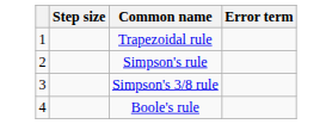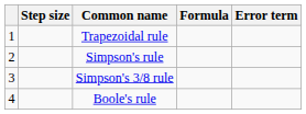 <table class="wikitable" style="margin:1em auto 1em auto; text-align: center;">
 <tr>
 <th></th>
 <th>Step size </th>
 <th>Common name</th>
+<th>Formula</th>
 <th>Error term</th>
 </tr>
 <tr>
 <td>1</td>
 <td></td>
 <td><a href='#'>Trapezoidal rule</a></td>
 <td></td>
+<td></td>
 </tr>
 <tr>
 <td>2</td>
 <td></td>
 <td><a href='#'>Simpson's rule</a></td>
+<td></td>
 <td></td>
 </tr>
 <tr>
 <td>3</td>
 <td></td>
 <td><a href='#'>Simpson's 3/8 rule</a></td>
 <td></td>
+<td></td>
 </tr>
 <tr>
 <td>4</td>
 <td></td>
 <td><a href='#'>Boole's rule</a></td>
 <td></td>
+<td></td>
 </tr>
 </table>
